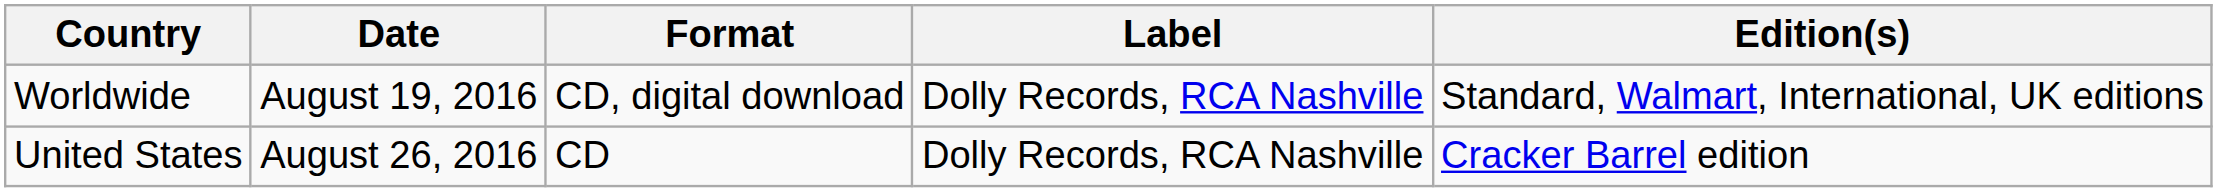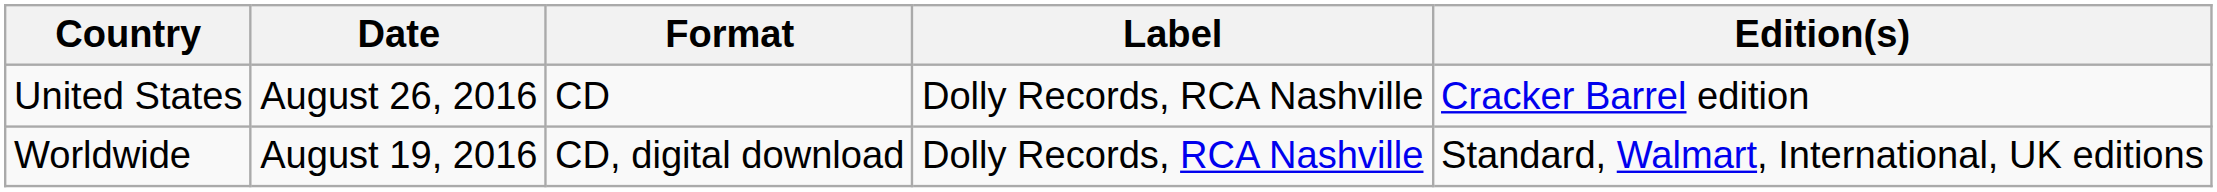 <table class="wikitable">
 <tr>
 <th>Country</th>
 <th>Date</th>
 <th>Format</th>
 <th>Label</th>
 <th>Edition(s)</th>
 </tr>
 <tr>
+<td>United States</td>
+<td>August 26, 2016</td>
+<td>CD</td>
+<td>Dolly Records, RCA Nashville</td>
+<td><a href='#'>Cracker Barrel</a> edition</td>
+</tr>
+<tr>
 <td>Worldwide</td>
 <td>August 19, 2016</td>
 <td>CD, digital download</td>
 <td>Dolly Records, <a href='#'>RCA Nashville</a></td>
 <td>Standard, <a href='#'>Walmart</a>, International, UK editions</td>
 </tr>
-<tr>
-<td>United States</td>
-<td>August 26, 2016</td>
-<td>CD</td>
-<td>Dolly Records, RCA Nashville</td>
-<td><a href='#'>Cracker Barrel</a> edition</td>
-</tr>
 </table>
